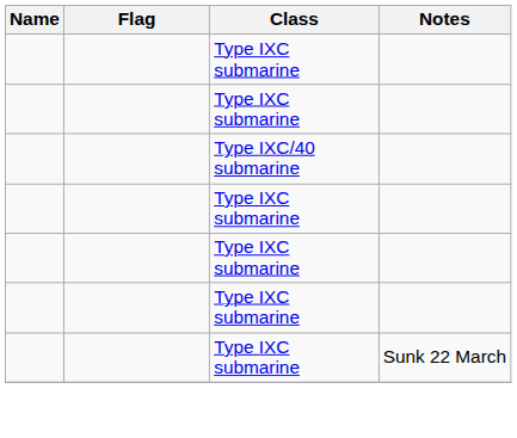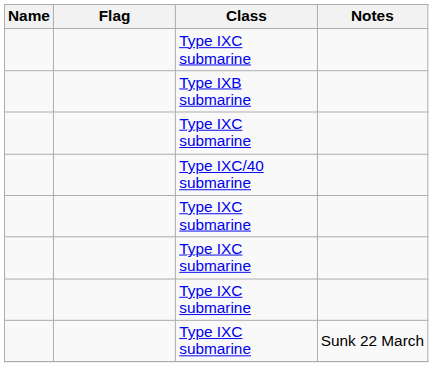 <table class="wikitable sortable">
 <tr>
 <th scope="col" width="30px">Name</th>
 <th scope="col" width="120px">Flag</th>
 <th scope="col" width="140px">Class</th>
 <th>Notes</th>
 </tr>
 <tr>
 <td align="left"></td>
 <td align="left"></td>
 <td align="left"><a href='#'>Type IXC submarine</a></td>
+<td align="left"></td>
+</tr>
+<tr>
+<td align="left"></td>
+<td align="left"></td>
+<td align="left"><a href='#'>Type IXB submarine</a></td>
 <td align="left"></td>
 </tr>
 <tr>
 <td align="left"></td>
 <td align="left"></td>
 <td align="left"><a href='#'>Type IXC submarine</a></td>
 <td align="left"></td>
 </tr>
 <tr>
 <td align="left"></td>
 <td align="left"></td>
 <td align="left"><a href='#'>Type IXC/40 submarine</a></td>
 <td align="left"></td>
 </tr>
 <tr>
 <td align="left"></td>
 <td align="left"></td>
 <td align="left"><a href='#'>Type IXC submarine</a></td>
 <td align="left"></td>
 </tr>
 <tr>
 <td align="left"></td>
 <td align="left"></td>
 <td align="left"><a href='#'>Type IXC submarine</a></td>
 <td align="left"></td>
 </tr>
 <tr>
 <td align="left"></td>
 <td align="left"></td>
 <td align="left"><a href='#'>Type IXC submarine</a></td>
 <td align="left"></td>
 </tr>
 <tr>
 <td align="left"></td>
 <td align="left"></td>
 <td align="left"><a href='#'>Type IXC submarine</a></td>
 <td align="left">Sunk 22 March</td>
 </tr>
 <tr>
 </tr>
 </table>
